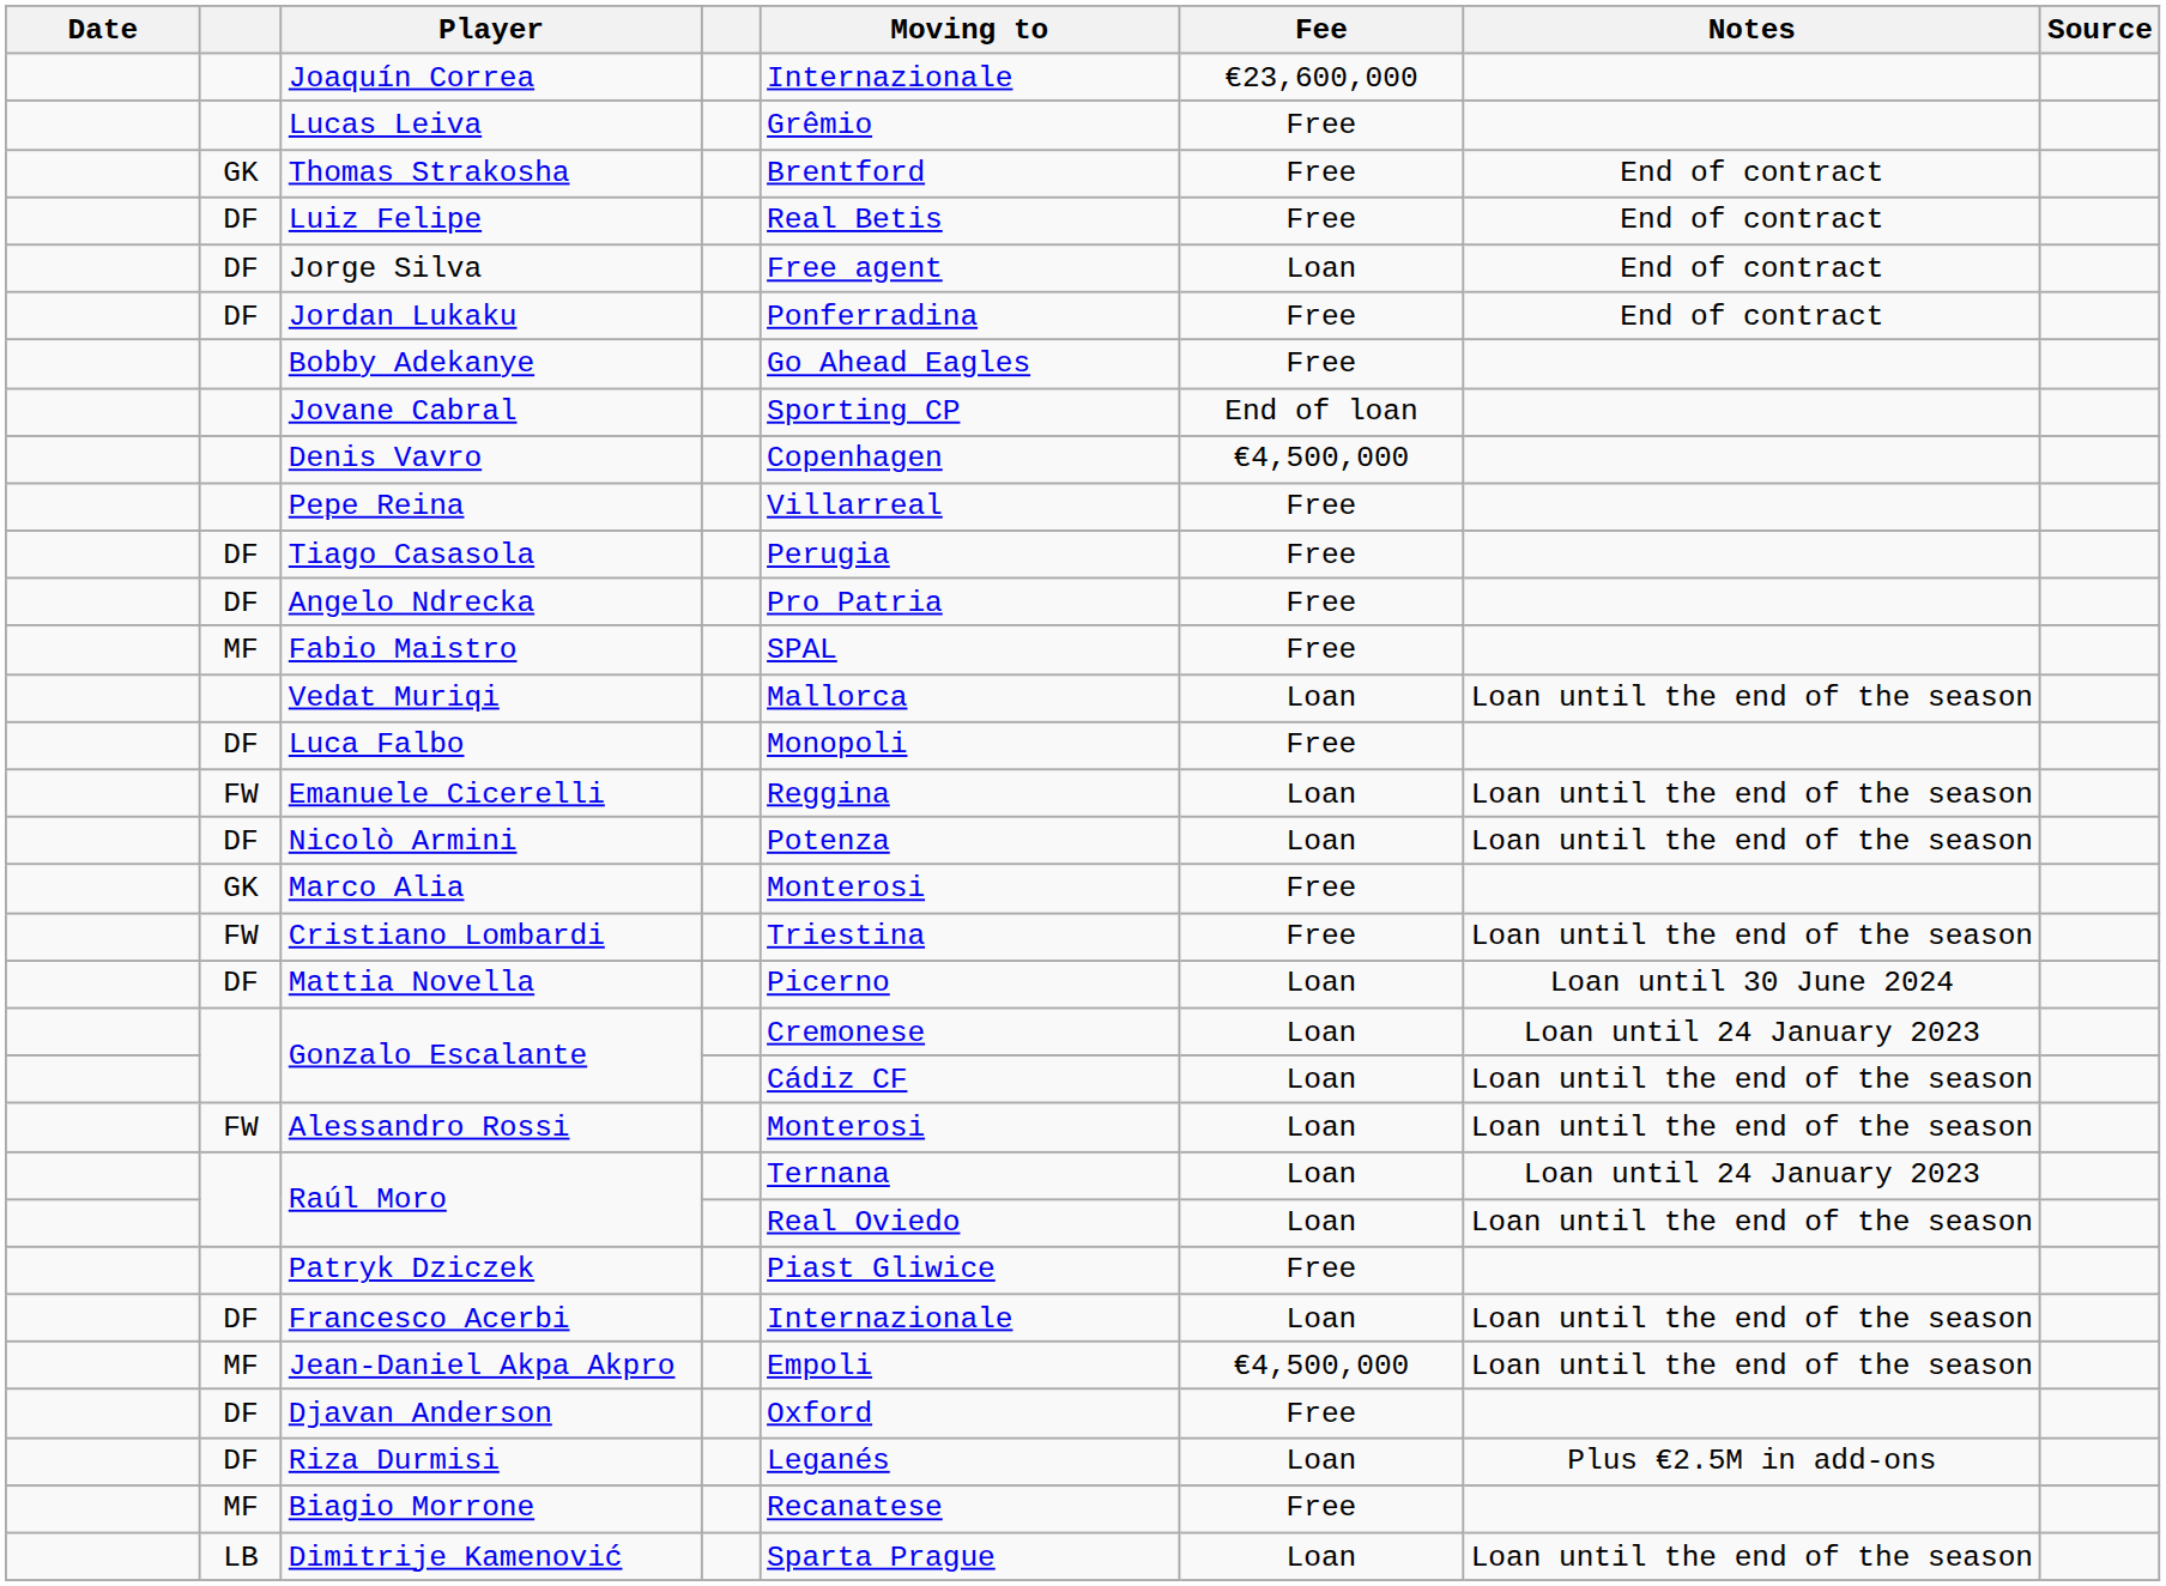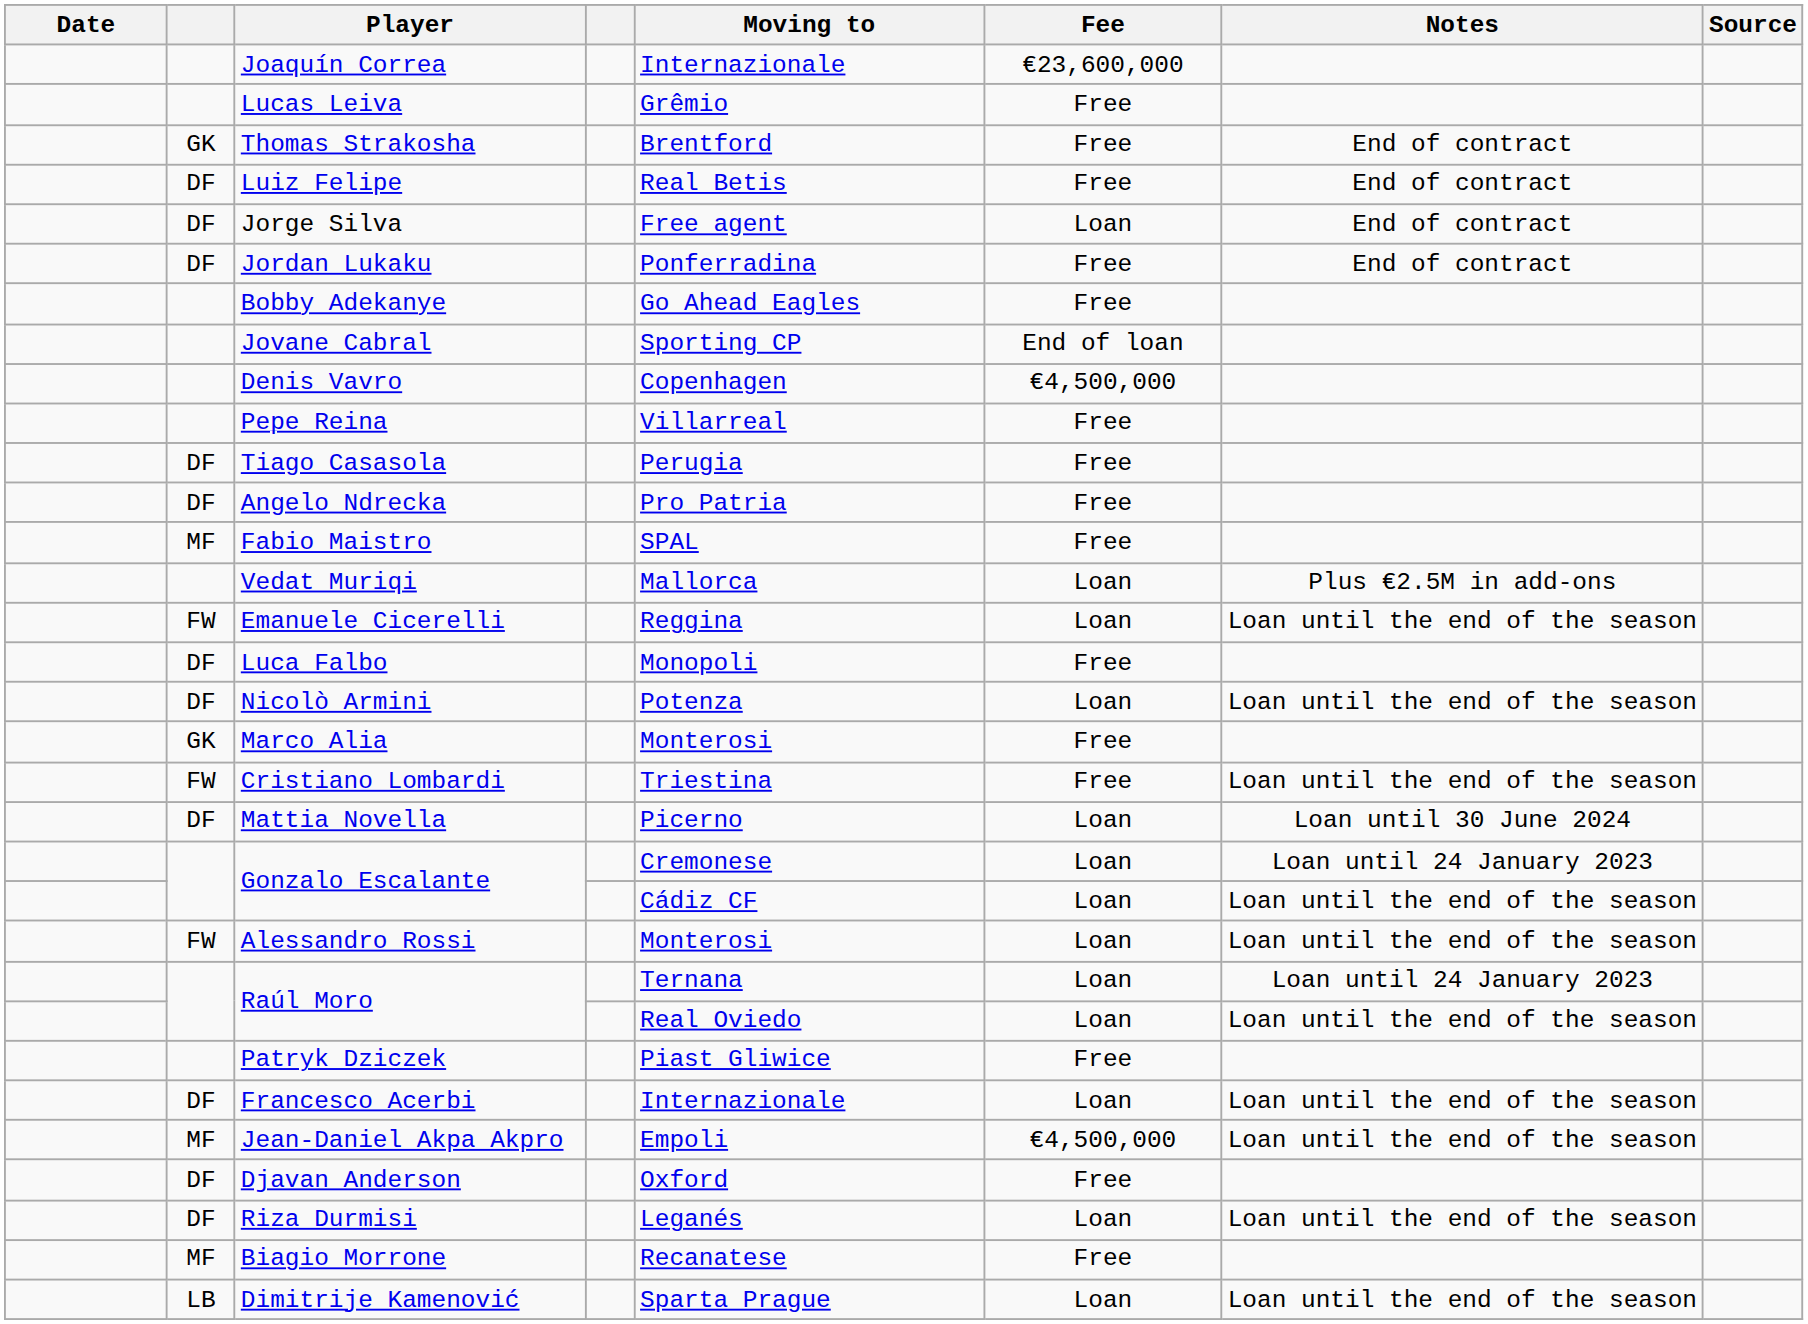 <table class="wikitable sortable">
 <tr>
 <th style="width:80px;">Date</th>
 <th style="width:30px;"></th>
 <th style="width:180px;">Player</th>
 <th style="width:20px;"></th>
 <th style="width:180px;">Moving to</th>
 <th style="width:120px;" class="unsortable">Fee</th>
 <th style="width:250px;" class="unsortable">Notes</th>
 <th style="width:20px;">Source</th>
 </tr>
 <tr>
 <td></td>
 <td align=center></td>
 <td> <a href='#'>Joaquín Correa</a></td>
 <td align=center></td>
 <td> <a href='#'>Internazionale</a></td>
 <td align=center>€23,600,000</td>
 <td></td>
 <td></td>
 </tr>
 <tr>
 <td></td>
 <td align=center></td>
 <td> <a href='#'>Lucas Leiva</a></td>
 <td align=center></td>
 <td> <a href='#'>Grêmio</a></td>
 <td align=center>Free</td>
 <td></td>
 <td></td>
 </tr>
 <tr>
 <td></td>
 <td align=center>GK</td>
 <td> <a href='#'>Thomas Strakosha</a></td>
 <td align=center></td>
 <td> <a href='#'>Brentford</a></td>
 <td align=center>Free</td>
 <td align=center>End of contract</td>
 <td></td>
 </tr>
 <tr>
 <td></td>
 <td align=center>DF</td>
 <td> <a href='#'>Luiz Felipe</a></td>
 <td align=center></td>
 <td> <a href='#'>Real Betis</a></td>
 <td align=center>Free</td>
 <td align=center>End of contract</td>
 <td></td>
 </tr>
 <tr>
 <td></td>
 <td align=center>DF</td>
 <td> Jorge Silva</td>
 <td align=center></td>
 <td><a href='#'>Free agent</a></td>
 <td align=center>Loan</td>
 <td align=center>End of contract</td>
 <td></td>
 </tr>
 <tr>
 <td></td>
 <td align=center>DF</td>
 <td> <a href='#'>Jordan Lukaku</a></td>
 <td align=center></td>
 <td> <a href='#'>Ponferradina</a></td>
 <td align=center>Free</td>
 <td align=center>End of contract</td>
 <td></td>
 </tr>
 <tr>
 <td></td>
 <td align=center></td>
 <td> <a href='#'>Bobby Adekanye</a></td>
 <td align=center></td>
 <td> <a href='#'>Go Ahead Eagles</a></td>
 <td align=center>Free</td>
 <td align=center></td>
 <td></td>
 </tr>
 <tr>
 <td></td>
 <td align=center></td>
 <td> <a href='#'>Jovane Cabral</a></td>
 <td align=center></td>
 <td> <a href='#'>Sporting CP</a></td>
 <td align=center>End of loan</td>
 <td align=center></td>
 <td></td>
 </tr>
 <tr>
 <td></td>
 <td align=center></td>
 <td> <a href='#'>Denis Vavro</a></td>
 <td align=center></td>
 <td> <a href='#'>Copenhagen</a></td>
 <td align=center>€4,500,000</td>
 <td align=center></td>
 <td></td>
 </tr>
 <tr>
 <td></td>
 <td align=center></td>
 <td> <a href='#'>Pepe Reina</a></td>
 <td align=center></td>
 <td> <a href='#'>Villarreal</a></td>
 <td align=center>Free</td>
 <td align=center></td>
 <td></td>
 </tr>
 <tr>
 <td></td>
 <td align=center>DF</td>
 <td> <a href='#'>Tiago Casasola</a></td>
 <td align=center></td>
 <td> <a href='#'>Perugia</a></td>
 <td align=center>Free</td>
 <td align=center></td>
 <td></td>
 </tr>
 <tr>
 <td></td>
 <td align=center>DF</td>
 <td> <a href='#'>Angelo Ndrecka</a></td>
 <td align=center></td>
 <td> <a href='#'>Pro Patria</a></td>
 <td align=center>Free</td>
 <td align=center></td>
 <td></td>
 </tr>
 <tr>
 <td></td>
 <td align=center>MF</td>
 <td> <a href='#'>Fabio Maistro</a></td>
 <td align=center></td>
 <td> <a href='#'>SPAL</a></td>
 <td align=center>Free</td>
 <td align=center></td>
 <td></td>
 </tr>
 <tr>
 <td></td>
 <td align=center></td>
 <td> <a href='#'>Vedat Muriqi</a></td>
 <td align=center></td>
 <td> <a href='#'>Mallorca</a></td>
 <td align=center>Loan</td>
+<td align=center>Plus €2.5M in add-ons</td>
+<td></td>
+</tr>
+<tr>
+<td></td>
+<td align=center>FW</td>
+<td> <a href='#'>Emanuele Cicerelli</a></td>
+<td align=center></td>
+<td> <a href='#'>Reggina</a></td>
+<td align=center>Loan</td>
 <td align=center>Loan until the end of the season</td>
 <td></td>
 </tr>
 <tr>
 <td></td>
 <td align=center>DF</td>
 <td> <a href='#'>Luca Falbo</a></td>
 <td align=center></td>
 <td> <a href='#'>Monopoli</a></td>
 <td align=center>Free</td>
 <td align=center></td>
-<td></td>
-</tr>
-<tr>
-<td></td>
-<td align=center>FW</td>
-<td> <a href='#'>Emanuele Cicerelli</a></td>
-<td align=center></td>
-<td> <a href='#'>Reggina</a></td>
-<td align=center>Loan</td>
-<td align=center>Loan until the end of the season</td>
 <td></td>
 </tr>
 <tr>
 <td></td>
 <td align=center>DF</td>
 <td> <a href='#'>Nicolò Armini</a></td>
 <td align=center></td>
 <td> <a href='#'>Potenza</a></td>
 <td align=center>Loan</td>
 <td align=center>Loan until the end of the season</td>
 <td></td>
 </tr>
 <tr>
 <td></td>
 <td align=center>GK</td>
 <td> <a href='#'>Marco Alia</a></td>
 <td align=center></td>
 <td> <a href='#'>Monterosi</a></td>
 <td align=center>Free</td>
 <td align=center></td>
 <td></td>
 </tr>
 <tr>
 <td></td>
 <td align=center>FW</td>
 <td> <a href='#'>Cristiano Lombardi</a></td>
 <td align=center></td>
 <td> <a href='#'>Triestina</a></td>
 <td align=center>Free</td>
 <td align=center>Loan until the end of the season</td>
 <td></td>
 </tr>
 <tr>
 <td></td>
 <td align=center>DF</td>
 <td> <a href='#'>Mattia Novella</a></td>
 <td align=center></td>
 <td> <a href='#'>Picerno</a></td>
 <td align=center>Loan</td>
 <td align=center>Loan until 30 June 2024</td>
 <td></td>
 </tr>
 <tr>
 <td></td>
 <td rowspan=2 align=center></td>
 <td rowspan=2> <a href='#'>Gonzalo Escalante</a></td>
 <td align=center></td>
 <td> <a href='#'>Cremonese</a></td>
 <td align=center>Loan</td>
 <td align=center>Loan until 24 January 2023</td>
 <td></td>
 </tr>
 <tr>
 <td></td>
 <td align=center></td>
 <td> <a href='#'>Cádiz CF</a></td>
 <td align=center>Loan</td>
 <td align=center>Loan until the end of the season</td>
 <td></td>
 </tr>
 <tr>
 <td></td>
 <td align=center>FW</td>
 <td> <a href='#'>Alessandro Rossi</a></td>
 <td align=center></td>
 <td> <a href='#'>Monterosi</a></td>
 <td align=center>Loan</td>
 <td align=center>Loan until the end of the season</td>
 <td></td>
 </tr>
 <tr>
 <td></td>
 <td rowspan=2 align=center></td>
 <td rowspan=2> <a href='#'>Raúl Moro</a></td>
 <td align=center></td>
 <td> <a href='#'>Ternana</a></td>
 <td align=center>Loan</td>
 <td align=center>Loan until 24 January 2023</td>
 <td></td>
 </tr>
 <tr>
 <td></td>
 <td align=center></td>
 <td> <a href='#'>Real Oviedo</a></td>
 <td align=center>Loan</td>
 <td align=center>Loan until the end of the season</td>
 <td></td>
 </tr>
 <tr>
 <td></td>
 <td align=center></td>
 <td> <a href='#'>Patryk Dziczek</a></td>
 <td align=center></td>
 <td> <a href='#'>Piast Gliwice</a></td>
 <td align=center>Free</td>
 <td align=center></td>
 <td></td>
 </tr>
 <tr>
 <td></td>
 <td align=center>DF</td>
 <td> <a href='#'>Francesco Acerbi</a></td>
 <td align=center></td>
 <td> <a href='#'>Internazionale</a></td>
 <td align=center>Loan</td>
 <td align=center>Loan until the end of the season</td>
 <td></td>
 </tr>
 <tr>
 <td></td>
 <td align=center>MF</td>
 <td> <a href='#'>Jean-Daniel Akpa Akpro</a></td>
 <td align=center></td>
 <td> <a href='#'>Empoli</a></td>
 <td align=center>€4,500,000</td>
 <td align=center>Loan until the end of the season</td>
 <td></td>
 </tr>
 <tr>
 <td></td>
 <td align=center>DF</td>
 <td> <a href='#'>Djavan Anderson</a></td>
 <td align=center></td>
 <td> <a href='#'>Oxford</a></td>
 <td align=center>Free</td>
 <td align=center></td>
 <td></td>
 </tr>
 <tr>
 <td></td>
 <td align=center>DF</td>
 <td> <a href='#'>Riza Durmisi</a></td>
 <td align=center></td>
 <td> <a href='#'>Leganés</a></td>
 <td align=center>Loan</td>
-<td align=center>Plus €2.5M in add-ons</td>
+<td align=center>Loan until the end of the season</td>
 <td></td>
 </tr>
 <tr>
 <td></td>
 <td align=center>MF</td>
 <td> <a href='#'>Biagio Morrone</a></td>
 <td align=center></td>
 <td> <a href='#'>Recanatese</a></td>
 <td align=center>Free</td>
 <td align=center></td>
 <td></td>
 </tr>
 <tr>
 <td></td>
 <td align=center>LB</td>
 <td> <a href='#'>Dimitrije Kamenović</a></td>
 <td align=center></td>
 <td> <a href='#'>Sparta Prague</a></td>
 <td align=center>Loan</td>
 <td align=center>Loan until the end of the season</td>
 <td></td>
 </tr>
 </table>
